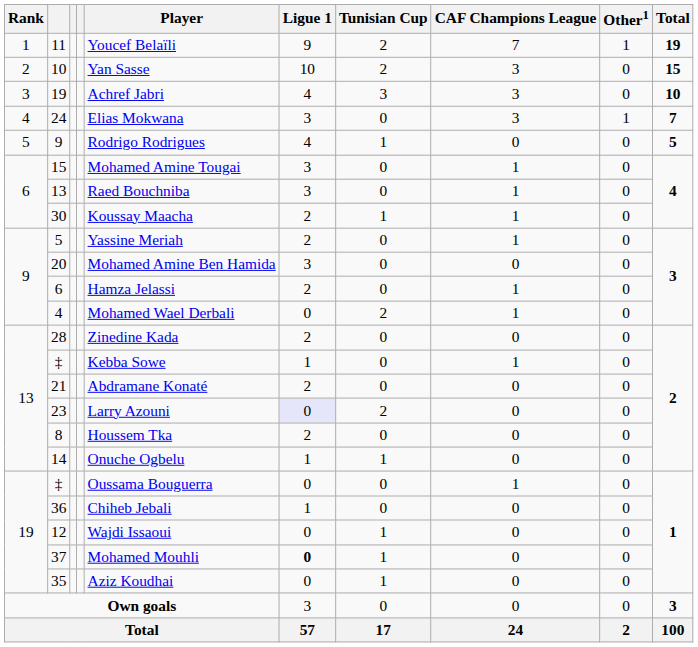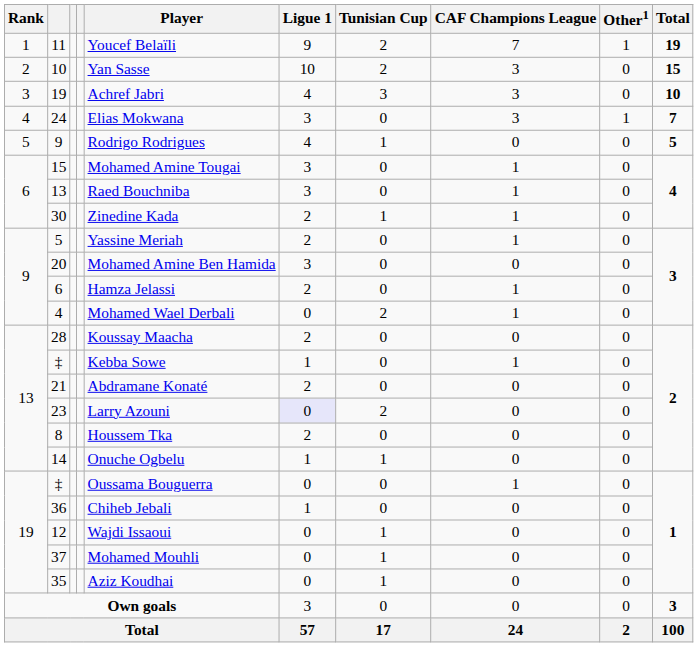 <table class="wikitable" style="text-align:center;">
 <tr>
 <th>Rank</th>
 <th></th>
 <th></th>
 <th></th>
 <th>Player</th>
 <th>Ligue 1</th>
 <th>Tunisian Cup</th>
 <th>CAF Champions League</th>
 <th>Other<sup>1</sup></th>
 <th>Total</th>
 </tr>
 <tr>
 <td rowspan=1>1</td>
 <td>11</td>
 <td></td>
 <td></td>
 <td align=left><a href='#'>Youcef Belaïli</a></td>
 <td>9</td>
 <td>2</td>
 <td>7</td>
 <td>1</td>
 <td rowspan=1><strong>19</strong></td>
 </tr>
 <tr>
 <td rowspan=1>2</td>
 <td>10</td>
 <td></td>
 <td></td>
 <td align=left><a href='#'>Yan Sasse</a></td>
 <td>10</td>
 <td>2</td>
 <td>3</td>
 <td>0</td>
 <td rowspan=1><strong>15</strong></td>
 </tr>
 <tr>
 <td rowspan=1>3</td>
 <td>19</td>
 <td></td>
 <td></td>
 <td align=left><a href='#'>Achref Jabri</a></td>
 <td>4</td>
 <td>3</td>
 <td>3</td>
 <td>0</td>
 <td rowspan=1><strong>10</strong></td>
 </tr>
 <tr>
 <td rowspan=1>4</td>
 <td>24</td>
 <td></td>
 <td></td>
 <td align=left><a href='#'>Elias Mokwana</a></td>
 <td>3</td>
 <td>0</td>
 <td>3</td>
 <td>1</td>
 <td rowspan=1><strong>7</strong></td>
 </tr>
 <tr>
 <td rowspan=1>5</td>
 <td>9</td>
 <td></td>
 <td></td>
 <td align=left><a href='#'>Rodrigo Rodrigues</a></td>
 <td>4</td>
 <td>1</td>
 <td>0</td>
 <td>0</td>
 <td rowspan=1><strong>5</strong></td>
 </tr>
 <tr>
 <td rowspan=3>6</td>
 <td>15</td>
 <td></td>
 <td></td>
 <td align=left><a href='#'>Mohamed Amine Tougai</a></td>
 <td>3</td>
 <td>0</td>
 <td>1</td>
 <td>0</td>
 <td rowspan=3><strong>4</strong></td>
 </tr>
 <tr>
 <td>13</td>
 <td></td>
 <td></td>
 <td align=left><a href='#'>Raed Bouchniba</a></td>
 <td>3</td>
 <td>0</td>
 <td>1</td>
 <td>0</td>
 </tr>
 <tr>
 <td>30</td>
 <td></td>
 <td></td>
-<td align=left><a href='#'>Koussay Maacha</a></td>
+<td align=left><a href='#'>Zinedine Kada</a></td>
 <td>2</td>
 <td>1</td>
 <td>1</td>
 <td>0</td>
 </tr>
 <tr>
 <td rowspan=4>9</td>
 <td>5</td>
 <td></td>
 <td></td>
 <td align=left><a href='#'>Yassine Meriah</a></td>
 <td>2</td>
 <td>0</td>
 <td>1</td>
 <td>0</td>
 <td rowspan=4><strong>3</strong></td>
 </tr>
 <tr>
 <td>20</td>
 <td></td>
 <td></td>
 <td align=left><a href='#'>Mohamed Amine Ben Hamida</a></td>
 <td>3</td>
 <td>0</td>
 <td>0</td>
 <td>0</td>
 </tr>
 <tr>
 <td>6</td>
 <td></td>
 <td></td>
 <td align=left><a href='#'>Hamza Jelassi</a></td>
 <td>2</td>
 <td>0</td>
 <td>1</td>
 <td>0</td>
 </tr>
 <tr>
 <td>4</td>
 <td></td>
 <td></td>
 <td align=left><a href='#'>Mohamed Wael Derbali</a></td>
 <td>0</td>
 <td>2</td>
 <td>1</td>
 <td>0</td>
 </tr>
 <tr>
 <td rowspan=6>13</td>
 <td>28</td>
 <td></td>
 <td></td>
-<td align=left><a href='#'>Zinedine Kada</a></td>
+<td align=left><a href='#'>Koussay Maacha</a></td>
 <td>2</td>
 <td>0</td>
 <td>0</td>
 <td>0</td>
 <td rowspan=6><strong>2</strong></td>
 </tr>
 <tr>
 <td>‡</td>
 <td></td>
 <td></td>
 <td align=left><a href='#'>Kebba Sowe</a></td>
 <td>1</td>
 <td>0</td>
 <td>1</td>
 <td>0</td>
 </tr>
 <tr>
 <td>21</td>
 <td></td>
 <td></td>
 <td align=left><a href='#'>Abdramane Konaté</a></td>
 <td>2</td>
 <td>0</td>
 <td>0</td>
 <td>0</td>
 </tr>
 <tr>
 <td>23</td>
 <td></td>
 <td></td>
 <td align=left><a href='#'>Larry Azouni</a></td>
 <td style="background: lavender;">0</td>
 <td>2</td>
 <td>0</td>
 <td>0</td>
 </tr>
 <tr>
 <td>8</td>
 <td></td>
 <td></td>
 <td align=left><a href='#'>Houssem Tka</a></td>
 <td>2</td>
 <td>0</td>
 <td>0</td>
 <td>0</td>
 </tr>
 <tr>
 <td>14</td>
 <td></td>
 <td></td>
 <td align=left><a href='#'>Onuche Ogbelu</a></td>
 <td>1</td>
 <td>1</td>
 <td>0</td>
 <td>0</td>
 </tr>
 <tr>
 <td rowspan=5>19</td>
 <td>‡</td>
 <td></td>
 <td></td>
 <td align=left><a href='#'>Oussama Bouguerra</a></td>
 <td>0</td>
 <td>0</td>
 <td>1</td>
 <td>0</td>
 <td rowspan=5><strong>1</strong></td>
 </tr>
 <tr>
 <td>36</td>
 <td></td>
 <td></td>
 <td align=left><a href='#'>Chiheb Jebali</a></td>
 <td>1</td>
 <td>0</td>
 <td>0</td>
 <td>0</td>
 </tr>
 <tr>
 <td>12</td>
 <td></td>
 <td></td>
 <td align=left><a href='#'>Wajdi Issaoui</a></td>
 <td>0</td>
 <td>1</td>
 <td>0</td>
 <td>0</td>
 </tr>
 <tr>
 <td>37</td>
 <td></td>
 <td></td>
 <td align=left><a href='#'>Mohamed Mouhli</a></td>
-<td><strong>0</strong></td>
+<td>0</td>
 <td>1</td>
 <td>0</td>
 <td>0</td>
 </tr>
 <tr>
 <td>35</td>
 <td></td>
 <td></td>
 <td align=left><a href='#'>Aziz Koudhai</a></td>
 <td>0</td>
 <td>1</td>
 <td>0</td>
 <td>0</td>
 </tr>
 <tr>
 <td align=center colspan=5><strong>Own goals</strong></td>
 <td>3</td>
 <td>0</td>
 <td>0</td>
 <td>0</td>
 <td><strong>3</strong></td>
 </tr>
 <tr>
 <th colspan=5>Total</th>
 <th>57</th>
 <th>17</th>
 <th>24</th>
 <th>2</th>
 <th>100</th>
 </tr>
 </table>
